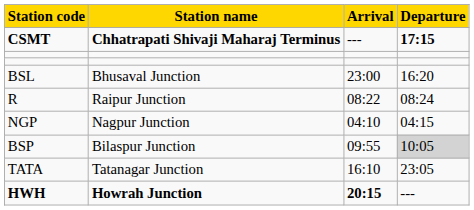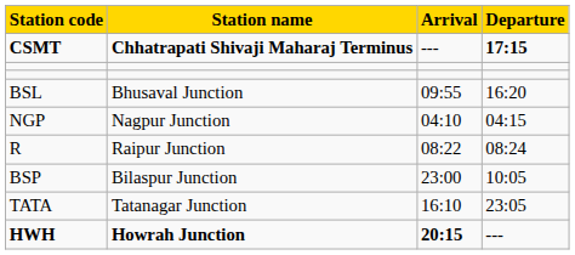 <table class="wikitable">
 <tr>
 <th style="background:gold;">Station code</th>
 <th style="background:gold;" !>Station name</th>
 <th style="background:gold;" !>Arrival</th>
 <th style="background:gold;" !>Departure</th>
 </tr>
 <tr>
 <td><strong>CSMT</strong></td>
 <td><strong>Chhatrapati Shivaji Maharaj Terminus</strong></td>
 <td>---</td>
 <td><strong>17:15</strong></td>
 </tr>
 <tr>
 <td></td>
 <td></td>
 <td></td>
 <td></td>
 </tr>
 <tr>
 <td></td>
 <td></td>
 <td></td>
 <td></td>
 </tr>
 <tr>
 <td>BSL</td>
 <td>Bhusaval Junction</td>
-<td>23:00</td>
+<td>09:55</td>
 <td>16:20</td>
+</tr>
+<tr>
+<td>NGP</td>
+<td>Nagpur Junction</td>
+<td>04:10</td>
+<td>04:15</td>
 </tr>
 <tr>
 <td>R</td>
 <td>Raipur Junction</td>
 <td>08:22</td>
 <td>08:24</td>
 </tr>
 <tr>
-<td>NGP</td>
-<td>Nagpur Junction</td>
-<td>04:10</td>
-<td>04:15</td>
-</tr>
-<tr>
 <td>BSP</td>
 <td>Bilaspur Junction</td>
-<td>09:55</td>
-<td style="background: lightgrey;">10:05</td>
+<td>23:00</td>
+<td>10:05</td>
 </tr>
 <tr>
 <td>TATA</td>
 <td>Tatanagar Junction</td>
 <td>16:10</td>
 <td>23:05</td>
 </tr>
 <tr>
 <td><strong>HWH</strong></td>
 <td><strong>Howrah Junction</strong></td>
 <td><strong>20:15</strong></td>
 <td>---</td>
 </tr>
 </table>
